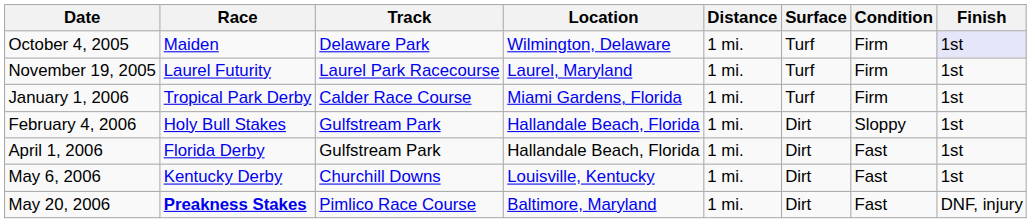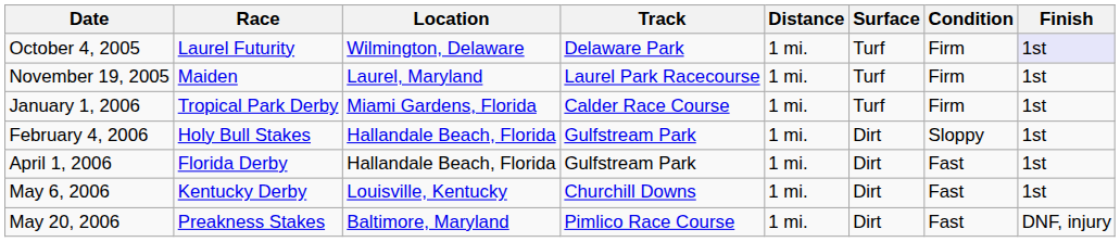 <table class="wikitable">
 <tr>
 <th><strong>Dat</strong>e</th>
 <th>Race</th>
+<th>Location</th>
 <th>Track</th>
-<th>Location</th>
 <th>Distance</th>
 <th>Surface</th>
 <th>Condition</th>
 <th>Finish</th>
 </tr>
 <tr>
 <td>October 4, 2005</td>
-<td><a href='#'>Maiden</a></td>
+<td><a href='#'>Laurel Futurity</a></td>
+<td><a href='#'>Wilmington, Delaware</a></td>
 <td><a href='#'>Delaware Park</a></td>
-<td><a href='#'>Wilmington, Delaware</a></td>
 <td>1 mi.</td>
 <td>Turf</td>
 <td>Firm</td>
 <td style="background: lavender;">1st</td>
 </tr>
 <tr>
 <td nowrap>November 19, 2005</td>
-<td><a href='#'>Laurel Futurity</a></td>
+<td><a href='#'>Maiden</a></td>
+<td><a href='#'>Laurel, Maryland</a></td>
 <td><a href='#'>Laurel Park Racecourse</a></td>
-<td><a href='#'>Laurel, Maryland</a></td>
 <td>1 mi.</td>
 <td>Turf</td>
 <td>Firm</td>
 <td>1st</td>
 </tr>
 <tr>
 <td>January 1, 2006</td>
 <td><a href='#'>Tropical Park Derby</a></td>
+<td><a href='#'>Miami Gardens, Florida</a></td>
 <td><a href='#'>Calder Race Course</a></td>
-<td><a href='#'>Miami Gardens, Florida</a></td>
 <td>1 mi.</td>
 <td>Turf</td>
 <td>Firm</td>
 <td>1st</td>
 </tr>
 <tr>
 <td>February 4, 2006</td>
 <td><a href='#'>Holy Bull Stakes</a></td>
+<td><a href='#'>Hallandale Beach, Florida</a></td>
 <td><a href='#'>Gulfstream Park</a></td>
-<td><a href='#'>Hallandale Beach, Florida</a></td>
 <td>1 mi.</td>
 <td>Dirt</td>
 <td>Sloppy</td>
 <td>1st</td>
 </tr>
 <tr>
 <td>April 1, 2006</td>
 <td><a href='#'>Florida Derby</a></td>
+<td>Hallandale Beach, Florida</td>
 <td>Gulfstream Park</td>
-<td>Hallandale Beach, Florida</td>
 <td>1 mi.</td>
 <td>Dirt</td>
 <td>Fast</td>
 <td>1st</td>
 </tr>
 <tr>
 <td>May 6, 2006</td>
 <td><a href='#'>Kentucky Derby</a></td>
+<td><a href='#'>Louisville, Kentucky</a></td>
 <td><a href='#'>Churchill Downs</a></td>
-<td><a href='#'>Louisville, Kentucky</a></td>
 <td>1 mi.</td>
 <td>Dirt</td>
 <td>Fast</td>
 <td>1st</td>
 </tr>
 <tr>
 <td>May 20, 2006</td>
-<td><strong><a href='#'>Preakness Stakes</a></strong></td>
+<td><a href='#'>Preakness Stakes</a></td>
+<td><a href='#'>Baltimore, Maryland</a></td>
 <td><a href='#'>Pimlico Race Course</a></td>
-<td><a href='#'>Baltimore, Maryland</a></td>
 <td>1 mi.</td>
 <td>Dirt</td>
 <td>Fast</td>
 <td>DNF, injury</td>
 </tr>
 </table>
